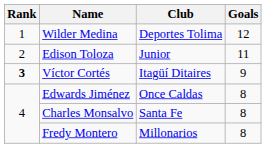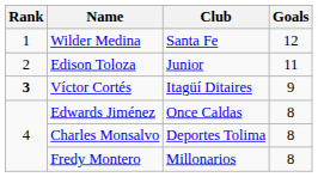 <table class="wikitable" border="1">
 <tr>
 <th>Rank</th>
 <th>Name</th>
 <th>Club</th>
 <th>Goals</th>
 </tr>
 <tr>
 <td align=center>1</td>
 <td> <a href='#'>Wilder Medina</a></td>
-<td><a href='#'>Deportes Tolima</a></td>
+<td><a href='#'>Santa Fe</a></td>
 <td align=center>12</td>
 </tr>
 <tr>
 <td align=center>2</td>
 <td> <a href='#'>Edison Toloza</a></td>
 <td><a href='#'>Junior</a></td>
 <td align=center>11</td>
 </tr>
 <tr>
 <td align=center><strong>3</strong></td>
 <td> <a href='#'>Víctor Cortés</a></td>
 <td><a href='#'>Itagüí Ditaires</a></td>
 <td align=center>9</td>
 </tr>
 <tr>
 <td rowspan=3 align=center>4</td>
 <td> <a href='#'>Edwards Jiménez</a></td>
 <td><a href='#'>Once Caldas</a></td>
 <td align=center>8</td>
 </tr>
 <tr>
 <td> <a href='#'>Charles Monsalvo</a></td>
-<td><a href='#'>Santa Fe</a></td>
+<td><a href='#'>Deportes Tolima</a></td>
 <td align=center>8</td>
 </tr>
 <tr>
 <td> <a href='#'>Fredy Montero</a></td>
 <td><a href='#'>Millonarios</a></td>
 <td align=center>8</td>
 </tr>
 </table>
